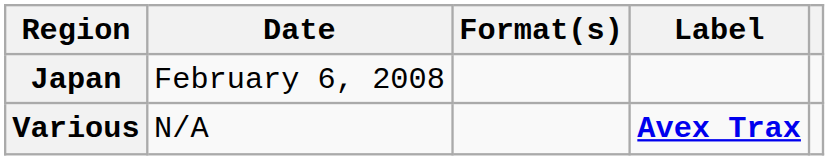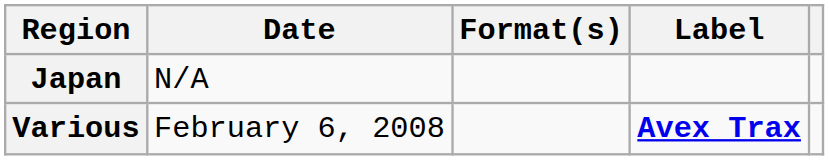 <table class="wikitable plainrowheaders">
 <tr>
 <th scope="col">Region</th>
 <th scope="col">Date</th>
 <th scope="col">Format(s)</th>
 <th scope="col">Label</th>
 <th scope="col"></th>
 </tr>
 <tr>
 <th scope="row">Japan</th>
-<td>February 6, 2008</td>
+<td>N/A</td>
 <td></td>
 <td></td>
 <td></td>
 </tr>
 <tr>
 <th scope="row">Various</th>
-<td>N/A</td>
+<td>February 6, 2008</td>
 <td></td>
 <td><strong><a href='#'>Avex Trax</a></strong></td>
 <td></td>
 </tr>
 </table>
